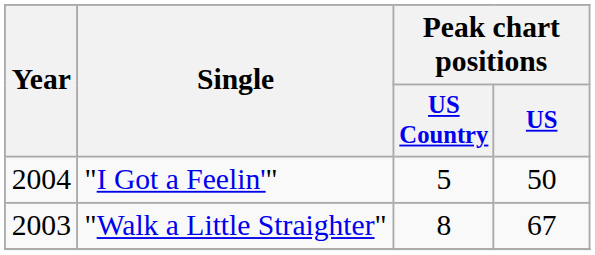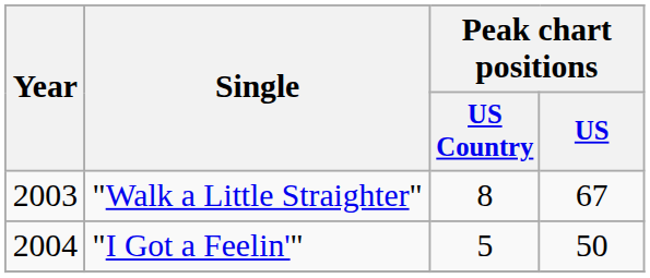 <table class="wikitable" style="text-align:center;">
 <tr>
 <th rowspan="2">Year</th>
 <th rowspan="2">Single</th>
 <th colspan="2">Peak chart<br>positions</th>
 </tr>
 <tr style="font-size:smaller;">
 <th width="45"><a href='#'>US Country</a></th>
 <th width="45"><a href='#'>US</a></th>
 </tr>
 <tr>
+<td>2003</td>
+<td align="left">"<a href='#'>Walk a Little Straighter</a>"</td>
+<td>8</td>
+<td>67</td>
+</tr>
+<tr>
 <td>2004</td>
 <td align="left">"<a href='#'>I Got a Feelin'</a>"</td>
 <td>5</td>
 <td>50</td>
 </tr>
 <tr>
-<td>2003</td>
-<td align="left">"<a href='#'>Walk a Little Straighter</a>"</td>
-<td>8</td>
-<td>67</td>
-</tr>
-<tr>
 </tr>
 </table>
